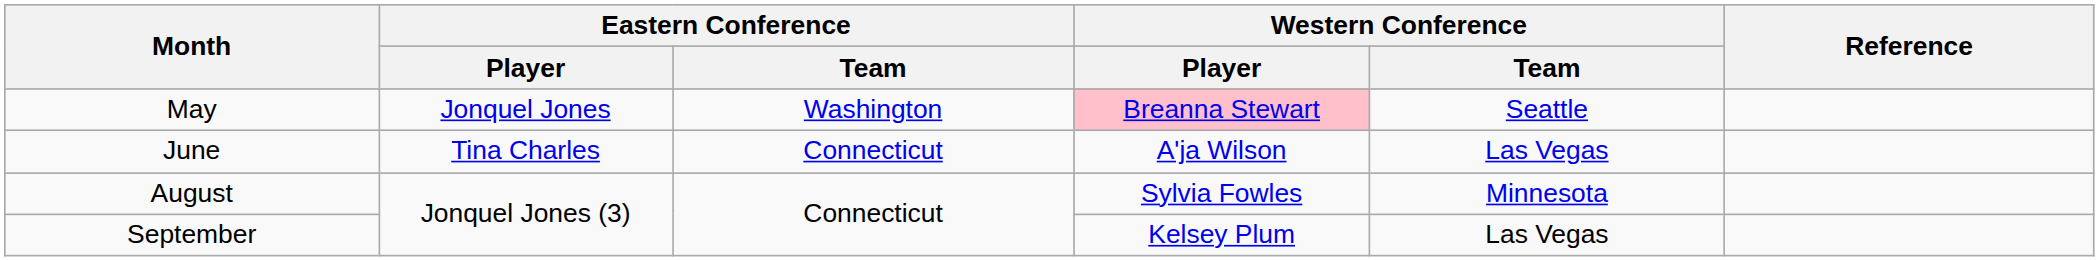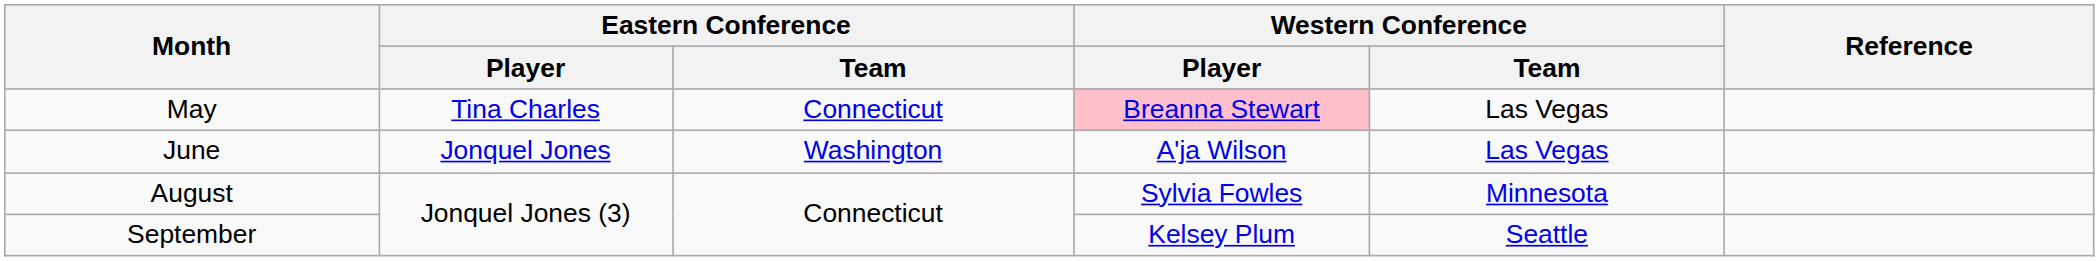 <table class="wikitable" style="width: 80%; text-align:center;">
 <tr>
 <th rowspan=2 width=60>Month</th>
 <th colspan=2 width=120>Eastern Conference</th>
 <th colspan=2 width=120>Western Conference</th>
 <th rowspan=2 width=50>Reference</th>
 </tr>
 <tr>
 <th width=60>Player</th>
 <th width=60>Team</th>
 <th width=60>Player</th>
 <th width=60>Team</th>
 </tr>
 <tr>
 <td>May</td>
-<td><a href='#'>Jonquel Jones</a></td>
-<td><a href='#'>Washington</a></td>
+<td><a href='#'>Tina Charles</a></td>
+<td><a href='#'>Connecticut</a></td>
 <td style="background: pink;"><a href='#'>Breanna Stewart</a></td>
-<td><a href='#'>Seattle</a></td>
+<td>Las Vegas</td>
 <td></td>
 </tr>
 <tr>
 <td>June</td>
-<td><a href='#'>Tina Charles</a></td>
-<td><a href='#'>Connecticut</a></td>
+<td><a href='#'>Jonquel Jones</a></td>
+<td><a href='#'>Washington</a></td>
 <td><a href='#'>A'ja Wilson</a></td>
 <td><a href='#'>Las Vegas</a></td>
 <td></td>
 </tr>
 <tr>
 <td>August</td>
 <td rowspan="2">Jonquel Jones (3)</td>
 <td rowspan="2">Connecticut</td>
 <td><a href='#'>Sylvia Fowles</a></td>
 <td><a href='#'>Minnesota</a></td>
 <td></td>
 </tr>
 <tr>
 <td>September</td>
 <td><a href='#'>Kelsey Plum</a></td>
-<td>Las Vegas</td>
+<td><a href='#'>Seattle</a></td>
 <td></td>
 </tr>
 </table>
